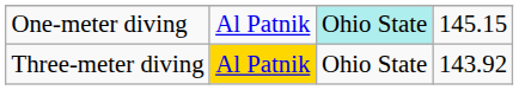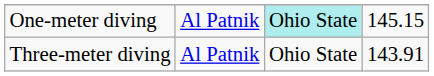 <table class="wikitable sortable" style="text-align:left">
 <tr>
 </tr>
 <tr>
 <td>One-meter diving</td>
 <td><a href='#'>Al Patnik</a></td>
 <td style="background: paleturquoise;">Ohio State</td>
 <td>145.15</td>
 </tr>
 <tr>
 <td>Three-meter diving</td>
-<td style="background: gold;"><a href='#'>Al Patnik</a></td>
+<td><a href='#'>Al Patnik</a></td>
 <td>Ohio State</td>
-<td>143.92</td>
+<td>143.91</td>
 </tr>
 </table>
